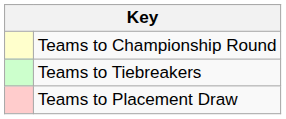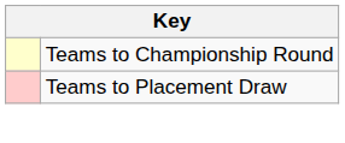 <table class="wikitable" style="text-align: center;">
 <tr>
 <th colspan=2>Key</th>
 </tr>
 <tr>
 <td style="background:#ffc; width:20px;"></td>
 <td align=left>Teams to Championship Round</td>
 </tr>
 <tr>
-<td style="background:#ccffcc; width:20px;"></td>
-<td align=left>Teams to Tiebreakers</td>
-</tr>
-<tr>
 <td style="background:#fcc; width:20px;"></td>
 <td align=left>Teams to Placement Draw</td>
 </tr>
 </table>
